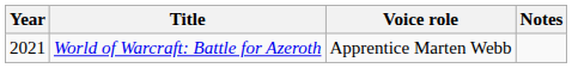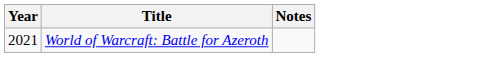 <table class="wikitable sortable">
 <tr>
 <th>Year</th>
 <th>Title</th>
-<th>Voice role</th>
 <th class="unsortable">Notes</th>
 </tr>
 <tr>
 <td>2021</td>
 <td><em><a href='#'>World of Warcraft: Battle for Azeroth</a></em></td>
-<td>Apprentice Marten Webb</td>
 <td></td>
 </tr>
 </table>
